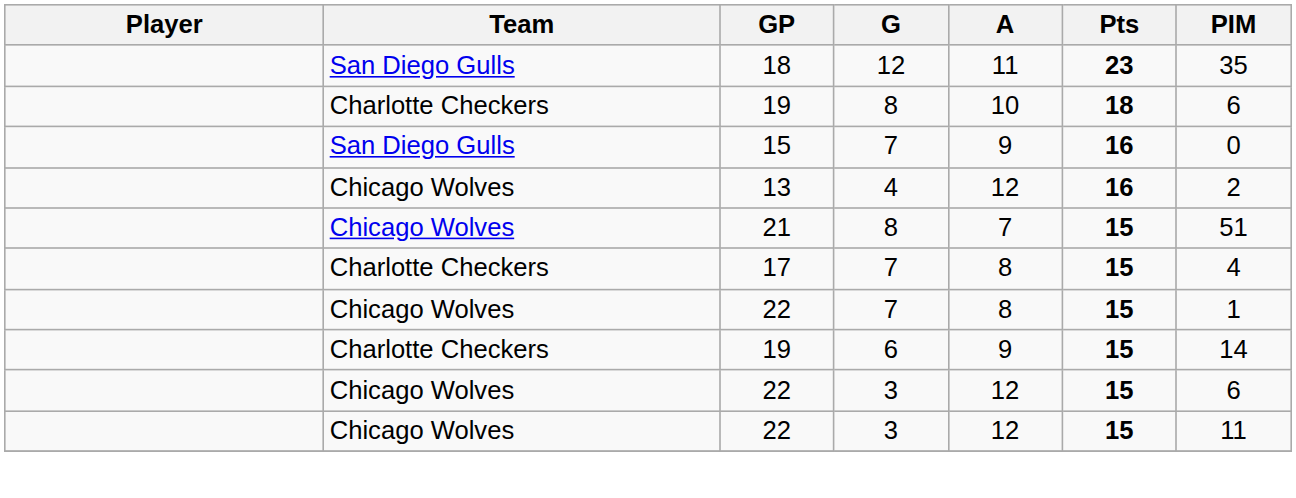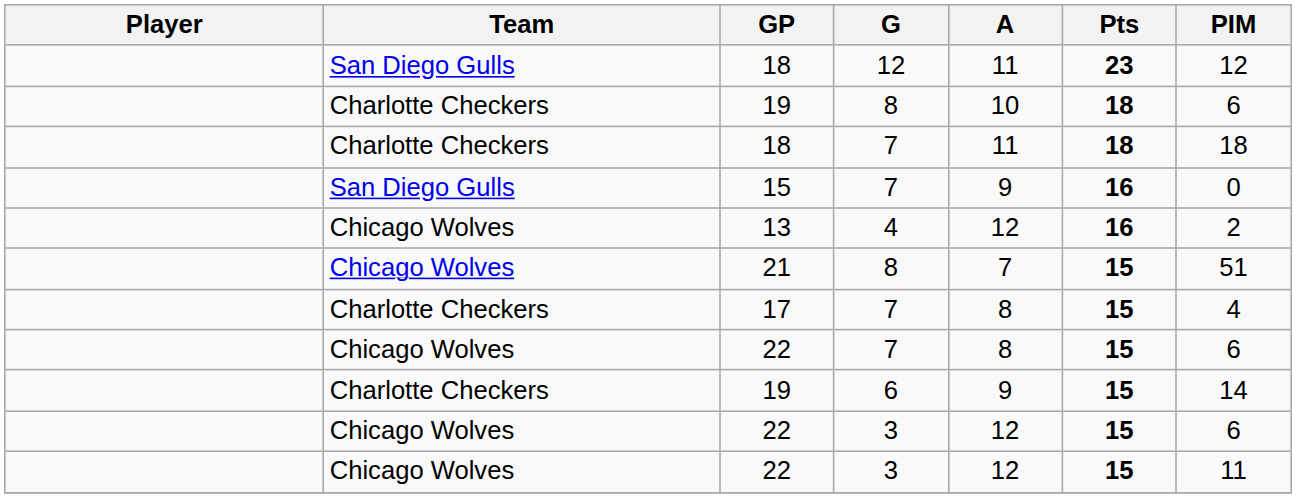 <table class="wikitable sortable" style="text-align:center">
 <tr>
 <th style="width:12em">Player</th>
 <th style="width:15em">Team</th>
 <th style="width:4em">GP</th>
 <th style="width:4em">G</th>
 <th style="width:4em">A</th>
 <th style="width:4em">Pts</th>
 <th style="width:4em">PIM</th>
 </tr>
 <tr>
 <td align=left></td>
 <td align=left><a href='#'>San Diego Gulls</a></td>
 <td>18</td>
 <td>12</td>
 <td>11</td>
 <td><strong>23</strong></td>
-<td>35</td>
+<td>12</td>
 </tr>
 <tr>
 <td align=left></td>
 <td align=left>Charlotte Checkers</td>
 <td>19</td>
 <td>8</td>
 <td>10</td>
 <td><strong>18</strong></td>
 <td>6</td>
+</tr>
+<tr>
+<td align=left></td>
+<td align=left>Charlotte Checkers</td>
+<td>18</td>
+<td>7</td>
+<td>11</td>
+<td><strong>18</strong></td>
+<td>18</td>
 </tr>
 <tr>
 <td align=left></td>
 <td align=left><a href='#'>San Diego Gulls</a></td>
 <td>15</td>
 <td>7</td>
 <td>9</td>
 <td><strong>16</strong></td>
 <td>0</td>
 </tr>
 <tr>
 <td align=left></td>
 <td align=left>Chicago Wolves</td>
 <td>13</td>
 <td>4</td>
 <td>12</td>
 <td><strong>16</strong></td>
 <td>2</td>
 </tr>
 <tr>
 <td align=left></td>
 <td align=left><a href='#'>Chicago Wolves</a></td>
 <td>21</td>
 <td>8</td>
 <td>7</td>
 <td><strong>15</strong></td>
 <td>51</td>
 </tr>
 <tr>
 <td align=left></td>
 <td align=left>Charlotte Checkers</td>
 <td>17</td>
 <td>7</td>
 <td>8</td>
 <td><strong>15</strong></td>
 <td>4</td>
 </tr>
 <tr>
 <td align=left></td>
 <td align=left>Chicago Wolves</td>
 <td>22</td>
 <td>7</td>
 <td>8</td>
 <td><strong>15</strong></td>
-<td>1</td>
+<td>6</td>
 </tr>
 <tr>
 <td align=left></td>
 <td align=left>Charlotte Checkers</td>
 <td>19</td>
 <td>6</td>
 <td>9</td>
 <td><strong>15</strong></td>
 <td>14</td>
 </tr>
 <tr>
 <td align=left></td>
 <td align=left>Chicago Wolves</td>
 <td>22</td>
 <td>3</td>
 <td>12</td>
 <td><strong>15</strong></td>
 <td>6</td>
 </tr>
 <tr>
 <td align=left></td>
 <td align=left>Chicago Wolves</td>
 <td>22</td>
 <td>3</td>
 <td>12</td>
 <td><strong>15</strong></td>
 <td>11</td>
 </tr>
 <tr>
 </tr>
 </table>
